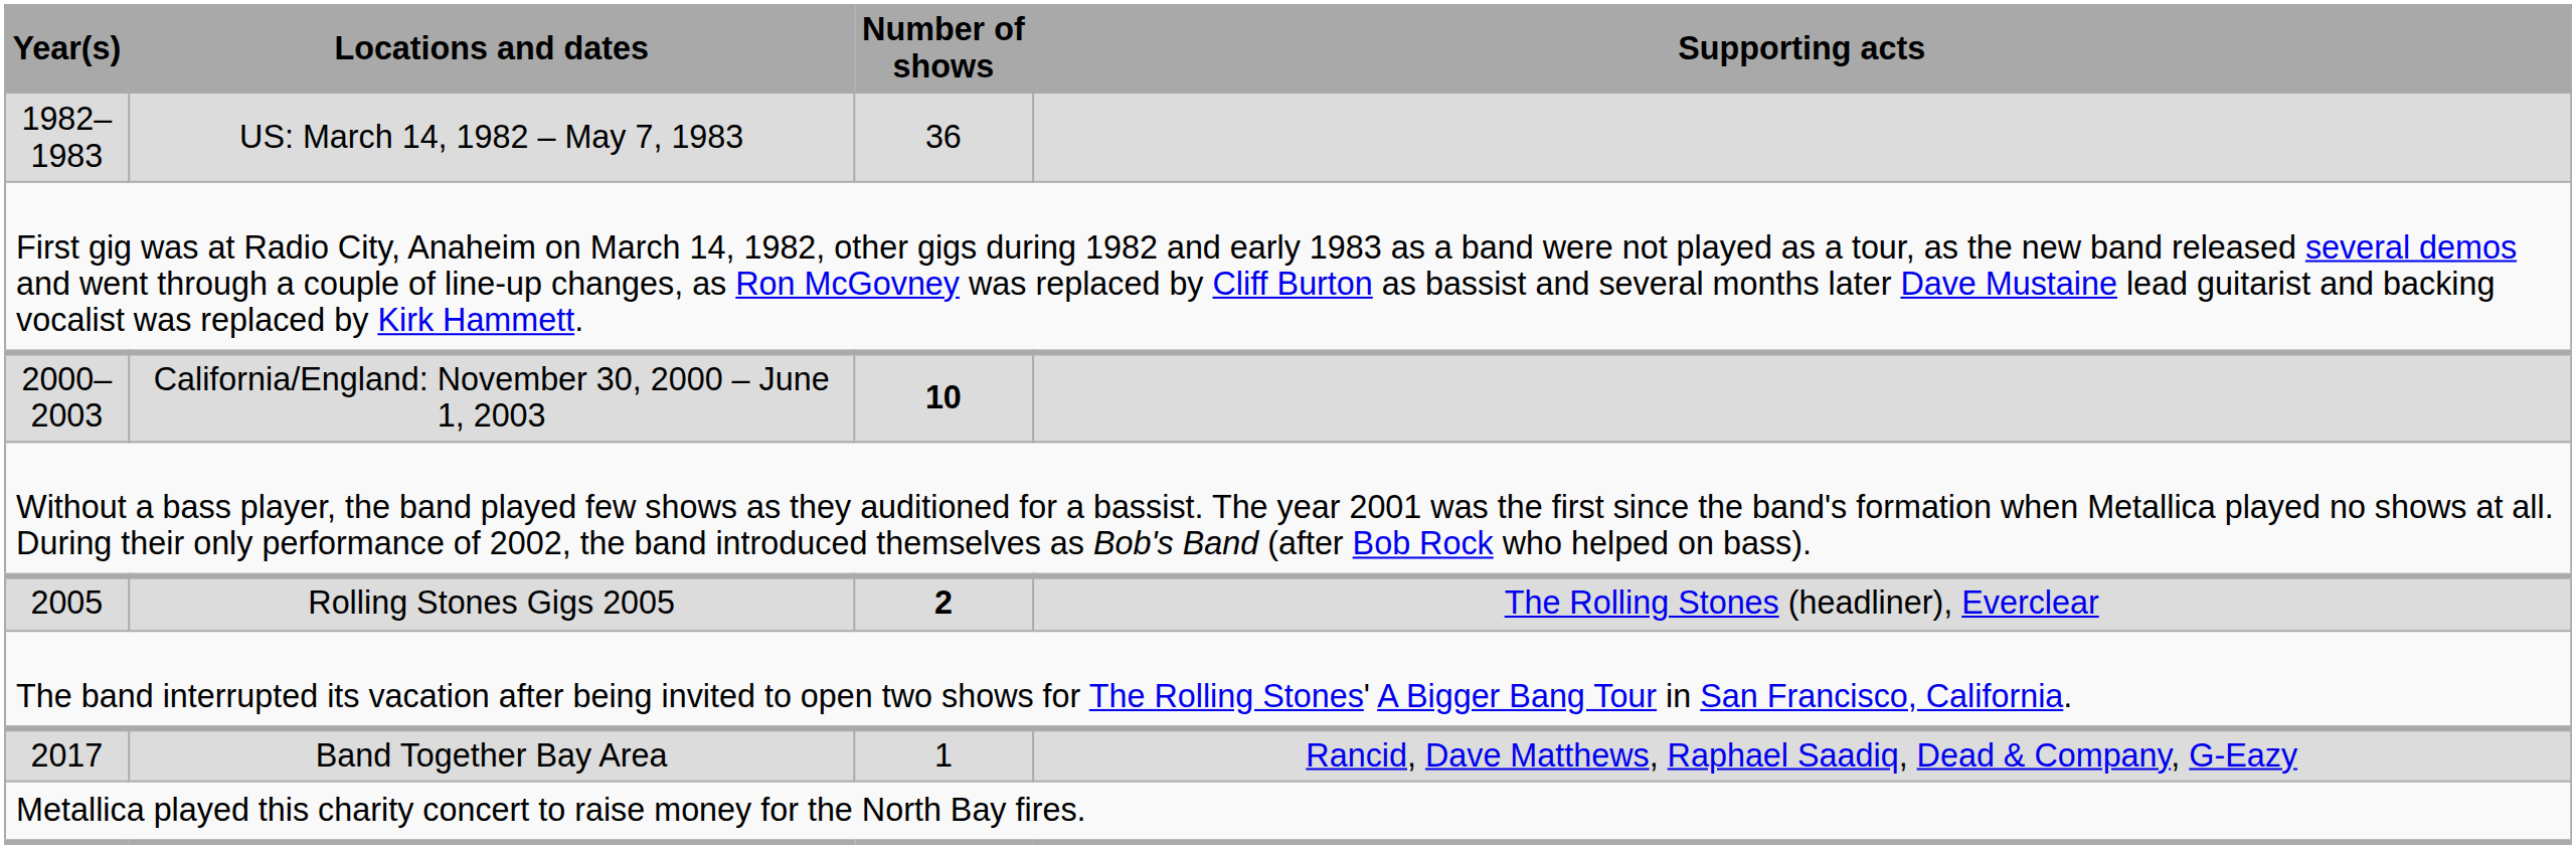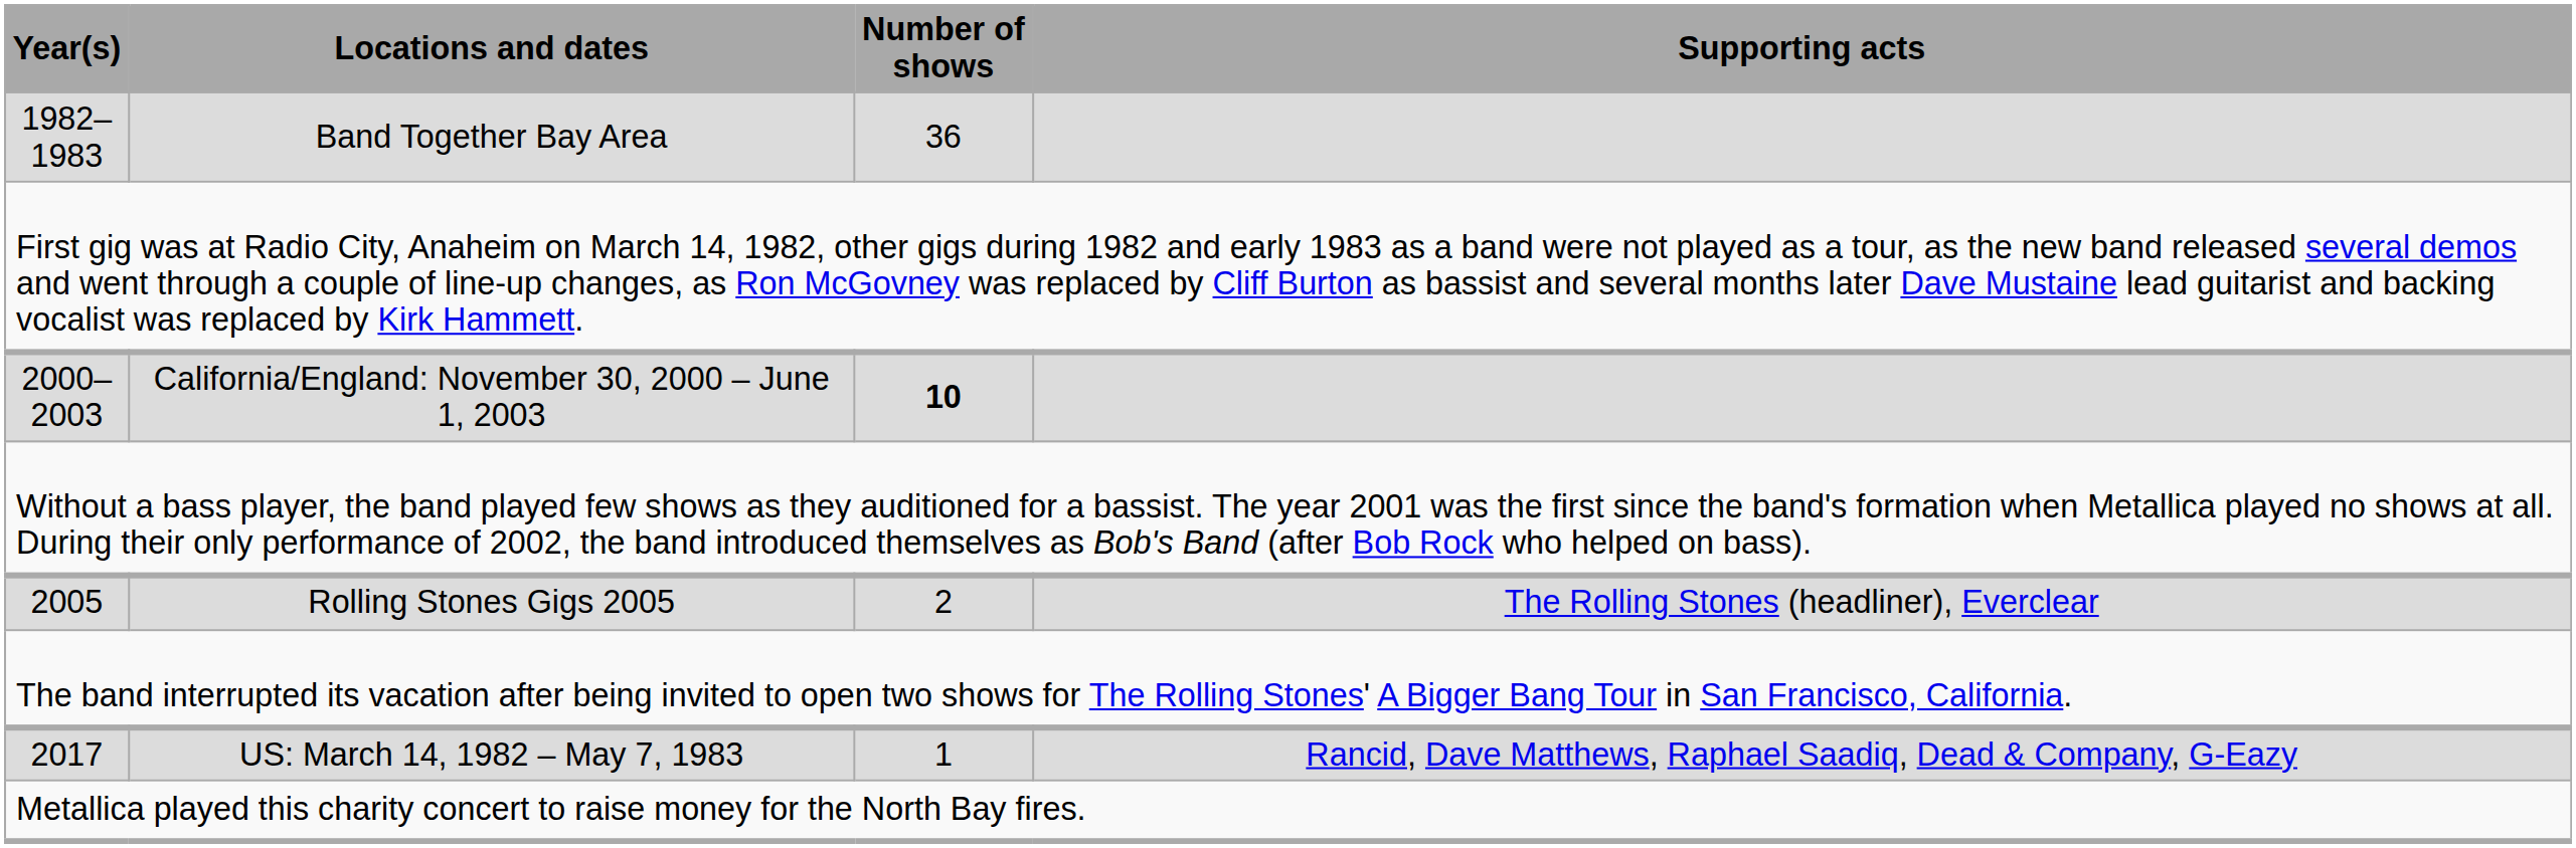 <table class="wikitable" style="width:100%; text-align:center;">
 <tr>
 <th style="width:40px; background:darkGrey;">Year(s)</th>
 <th style="width:350px; background:darkGrey;">Locations and dates</th>
 <th style="width:80px; background:darkGrey;">Number of<br>shows<br></th>
 <th style="background:darkGrey;">Supporting acts</th>
 </tr>
 <tr style="background:#DCDCDC;">
 <td>1982–1983</td>
-<td>US: March 14, 1982 – May 7, 1983</td>
+<td>Band Together Bay Area</td>
 <td>36</td>
 <td></td>
 </tr>
 <tr>
 <td colspan="4" style="border-bottom-width:3px; padding:5px; text-align:left;"><br>First gig was at Radio City, Anaheim on March 14, 1982, other gigs during 1982 and early 1983 as a band were not played as a tour, as the new band released <a href='#'>several demos</a> and went through a couple of line-up changes, as <a href='#'>Ron McGovney</a> was replaced by <a href='#'>Cliff Burton</a> as bassist and several months later <a href='#'>Dave Mustaine</a> lead guitarist and backing vocalist was replaced by <a href='#'>Kirk Hammett</a>.</td>
 </tr>
 <tr style="background:#DCDCDC;">
 <td>2000–2003</td>
 <td>California/England: November 30, 2000 – June 1, 2003</td>
 <td><strong>10</strong></td>
 <td></td>
 </tr>
 <tr>
 <td colspan="4" style="border-bottom-width:3px; padding:5px; text-align:left;"><br>Without a bass player, the band played few shows as they auditioned for a bassist. The year 2001 was the first since the band's formation when Metallica played no shows at all. During their only performance of 2002, the band introduced themselves as <em>Bob's Band</em> (after <a href='#'>Bob Rock</a> who helped on bass).</td>
 </tr>
 <tr style="background:#DCDCDC;">
 <td>2005</td>
 <td>Rolling Stones Gigs 2005</td>
-<td><strong>2</strong></td>
+<td>2</td>
 <td><a href='#'>The Rolling Stones</a> (headliner), <a href='#'>Everclear</a></td>
 </tr>
 <tr>
 <td colspan="4" style="border-bottom-width:3px; padding:5px; text-align:left;"><br>The band interrupted its vacation after being invited to open two shows for <a href='#'>The Rolling Stones</a>' <a href='#'>A Bigger Bang Tour</a> in <a href='#'>San Francisco, California</a>.</td>
 </tr>
 <tr style="background:#DCDCDC;">
 <td>2017</td>
-<td>Band Together Bay Area</td>
+<td>US: March 14, 1982 – May 7, 1983</td>
 <td>1</td>
 <td><a href='#'>Rancid</a>, <a href='#'>Dave Matthews</a>, <a href='#'>Raphael Saadiq</a>, <a href='#'>Dead & Company</a>, <a href='#'>G-Eazy</a></td>
 </tr>
 <tr>
 <td colspan="4" style="border-bottom-width:3px; padding:5px; text-align:left;">Metallica played this charity concert to raise money for the North Bay fires.</td>
 </tr>
 </table>
